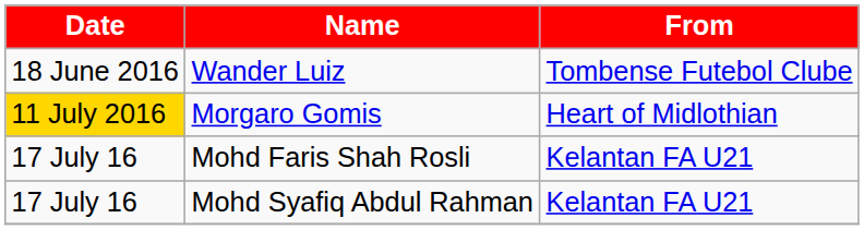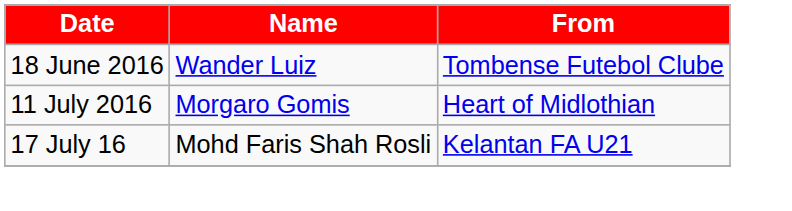 <table class="wikitable sortable">
 <tr>
 <th style="background:Red; color:White;">Date</th>
 <th style="background:Red; color:White;">Name</th>
 <th style="background:Red; color:White;">From</th>
 </tr>
 <tr>
 <td>18 June 2016</td>
 <td> <a href='#'>Wander Luiz</a></td>
 <td> <a href='#'>Tombense Futebol Clube</a></td>
 </tr>
 <tr>
-<td style="background: gold;">11 July 2016</td>
+<td>11 July 2016</td>
 <td> <a href='#'>Morgaro Gomis</a></td>
 <td> <a href='#'>Heart of Midlothian</a></td>
 </tr>
 <tr>
 <td>17 July 16</td>
 <td> Mohd Faris Shah Rosli</td>
 <td> <a href='#'>Kelantan FA U21</a></td>
 </tr>
 <tr>
-<td>17 July 16</td>
-<td> Mohd Syafiq Abdul Rahman</td>
-<td>  <a href='#'>Kelantan FA U21</a></td>
-</tr>
-<tr>
 </tr>
 </table>
